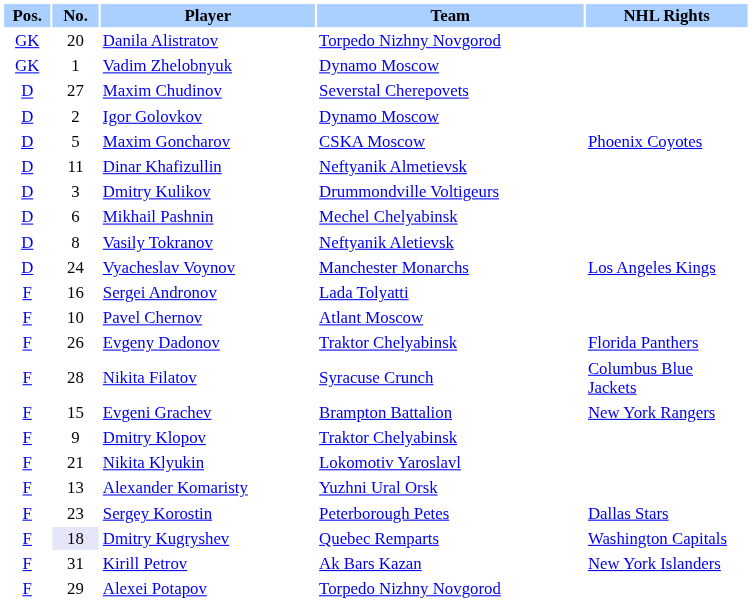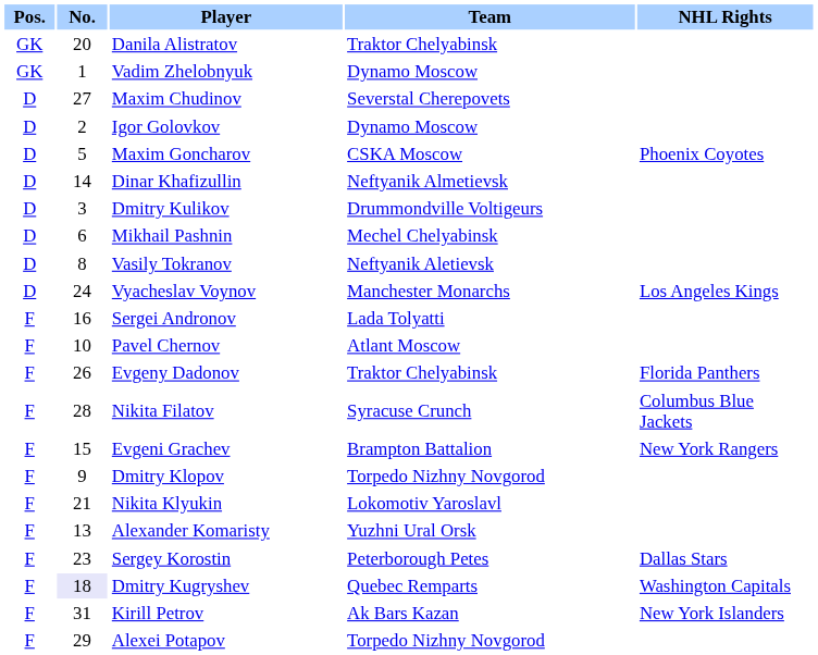 <table border="0" cellspacing="2" cellpadding="2">
 <tr bgcolor=AAD0FF>
 <th width=40>Pos.</th>
 <th width=40>No.</th>
 <th width=200>Player</th>
 <th width=250>Team</th>
 <th width=150>NHL Rights</th>
 </tr>
 <tr>
 <td style="text-align:center;"><a href='#'>GK</a></td>
 <td style="text-align:center;">20</td>
 <td><a href='#'>Danila Alistratov</a></td>
-<td> <a href='#'>Torpedo Nizhny Novgorod</a></td>
+<td> <a href='#'>Traktor Chelyabinsk</a></td>
 <td></td>
 </tr>
 <tr>
 <td style="text-align:center;"><a href='#'>GK</a></td>
 <td style="text-align:center;">1</td>
 <td><a href='#'>Vadim Zhelobnyuk</a></td>
 <td> <a href='#'>Dynamo Moscow</a></td>
 <td></td>
 </tr>
 <tr>
 <td style="text-align:center;"><a href='#'>D</a></td>
 <td style="text-align:center;">27</td>
 <td><a href='#'>Maxim Chudinov</a></td>
 <td> <a href='#'>Severstal Cherepovets</a></td>
 <td></td>
 </tr>
 <tr>
 <td style="text-align:center;"><a href='#'>D</a></td>
 <td style="text-align:center;">2</td>
 <td><a href='#'>Igor Golovkov</a></td>
 <td> <a href='#'>Dynamo Moscow</a></td>
 <td></td>
 </tr>
 <tr>
 <td style="text-align:center;"><a href='#'>D</a></td>
 <td style="text-align:center;">5</td>
 <td><a href='#'>Maxim Goncharov</a></td>
 <td> <a href='#'>CSKA Moscow</a></td>
 <td><a href='#'>Phoenix Coyotes</a></td>
 </tr>
 <tr>
 <td style="text-align:center;"><a href='#'>D</a></td>
-<td style="text-align:center;">11</td>
+<td style="text-align:center;">14</td>
 <td><a href='#'>Dinar Khafizullin</a></td>
 <td> <a href='#'>Neftyanik Almetievsk</a></td>
 <td></td>
 </tr>
 <tr>
 <td style="text-align:center;"><a href='#'>D</a></td>
 <td style="text-align:center;">3</td>
 <td><a href='#'>Dmitry Kulikov</a></td>
 <td> <a href='#'>Drummondville Voltigeurs</a></td>
 <td></td>
 </tr>
 <tr>
 <td style="text-align:center;"><a href='#'>D</a></td>
 <td style="text-align:center;">6</td>
 <td><a href='#'>Mikhail Pashnin</a></td>
 <td> <a href='#'>Mechel Chelyabinsk</a></td>
 <td></td>
 </tr>
 <tr>
 <td style="text-align:center;"><a href='#'>D</a></td>
 <td style="text-align:center;">8</td>
 <td><a href='#'>Vasily Tokranov</a></td>
 <td> <a href='#'>Neftyanik Aletievsk</a></td>
 <td></td>
 </tr>
 <tr>
 <td style="text-align:center;"><a href='#'>D</a></td>
 <td style="text-align:center;">24</td>
 <td><a href='#'>Vyacheslav Voynov</a></td>
 <td> <a href='#'>Manchester Monarchs</a></td>
 <td><a href='#'>Los Angeles Kings</a></td>
 </tr>
 <tr>
 <td style="text-align:center;"><a href='#'>F</a></td>
 <td style="text-align:center;">16</td>
 <td><a href='#'>Sergei Andronov</a></td>
 <td> <a href='#'>Lada Tolyatti</a></td>
 <td></td>
 </tr>
 <tr>
 <td style="text-align:center;"><a href='#'>F</a></td>
 <td style="text-align:center;">10</td>
 <td><a href='#'>Pavel Chernov</a></td>
 <td> <a href='#'>Atlant Moscow</a></td>
 <td></td>
 </tr>
 <tr>
 <td style="text-align:center;"><a href='#'>F</a></td>
 <td style="text-align:center;">26</td>
 <td><a href='#'>Evgeny Dadonov</a></td>
 <td> <a href='#'>Traktor Chelyabinsk</a></td>
 <td><a href='#'>Florida Panthers</a></td>
 </tr>
 <tr>
 <td style="text-align:center;"><a href='#'>F</a></td>
 <td style="text-align:center;">28</td>
 <td><a href='#'>Nikita Filatov</a></td>
 <td> <a href='#'>Syracuse Crunch</a></td>
 <td><a href='#'>Columbus Blue Jackets</a></td>
 </tr>
 <tr>
 <td style="text-align:center;"><a href='#'>F</a></td>
 <td style="text-align:center;">15</td>
 <td><a href='#'>Evgeni Grachev</a></td>
 <td> <a href='#'>Brampton Battalion</a></td>
 <td><a href='#'>New York Rangers</a></td>
 </tr>
 <tr>
 <td style="text-align:center;"><a href='#'>F</a></td>
 <td style="text-align:center;">9</td>
 <td><a href='#'>Dmitry Klopov</a></td>
-<td> <a href='#'>Traktor Chelyabinsk</a></td>
+<td> <a href='#'>Torpedo Nizhny Novgorod</a></td>
 <td></td>
 </tr>
 <tr>
 <td style="text-align:center;"><a href='#'>F</a></td>
 <td style="text-align:center;">21</td>
 <td><a href='#'>Nikita Klyukin</a></td>
 <td> <a href='#'>Lokomotiv Yaroslavl</a></td>
 <td></td>
 </tr>
 <tr>
 <td style="text-align:center;"><a href='#'>F</a></td>
 <td style="text-align:center;">13</td>
 <td><a href='#'>Alexander Komaristy</a></td>
 <td> <a href='#'>Yuzhni Ural Orsk</a></td>
 <td></td>
 </tr>
 <tr>
 <td style="text-align:center;"><a href='#'>F</a></td>
 <td style="text-align:center;">23</td>
 <td><a href='#'>Sergey Korostin</a></td>
 <td> <a href='#'>Peterborough Petes</a></td>
 <td><a href='#'>Dallas Stars</a></td>
 </tr>
 <tr>
 <td style="text-align:center;"><a href='#'>F</a></td>
 <td style="background: lavender; text-align:center;">18</td>
 <td><a href='#'>Dmitry Kugryshev</a></td>
 <td> <a href='#'>Quebec Remparts</a></td>
 <td><a href='#'>Washington Capitals</a></td>
 </tr>
 <tr>
 <td style="text-align:center;"><a href='#'>F</a></td>
 <td style="text-align:center;">31</td>
 <td><a href='#'>Kirill Petrov</a></td>
 <td> <a href='#'>Ak Bars Kazan</a></td>
 <td><a href='#'>New York Islanders</a></td>
 </tr>
 <tr>
 <td style="text-align:center;"><a href='#'>F</a></td>
 <td style="text-align:center;">29</td>
 <td><a href='#'>Alexei Potapov</a></td>
 <td> <a href='#'>Torpedo Nizhny Novgorod</a></td>
 <td></td>
 </tr>
 </table>
